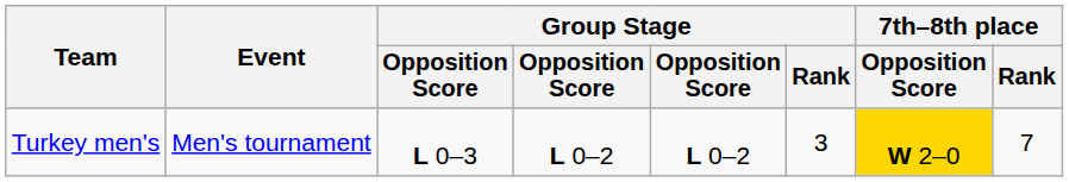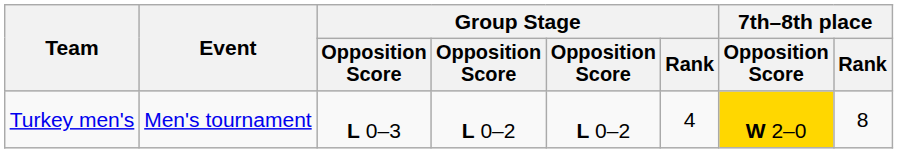 <table class="wikitable" style="font-size:90%;text-align:center">
 <tr>
 <th rowspan="2">Team</th>
 <th rowspan="2">Event</th>
 <th colspan="4">Group Stage</th>
 <th colspan="2">7th–8th place</th>
 </tr>
 <tr style="font-size:95%">
 <th>Opposition<br>Score</th>
 <th>Opposition<br>Score</th>
 <th>Opposition<br>Score</th>
 <th>Rank</th>
 <th>Opposition<br>Score</th>
 <th>Rank</th>
 </tr>
 <tr align=center>
 <td align=left><a href='#'>Turkey men's</a></td>
 <td align=left><a href='#'>Men's tournament</a></td>
 <td><br><strong>L</strong> 0–3</td>
 <td><br><strong>L</strong> 0–2</td>
 <td><br><strong>L</strong> 0–2</td>
-<td>3</td>
+<td>4</td>
 <td style="background: gold;"><br><strong>W</strong> 2–0</td>
-<td>7</td>
+<td>8</td>
 </tr>
 </table>
